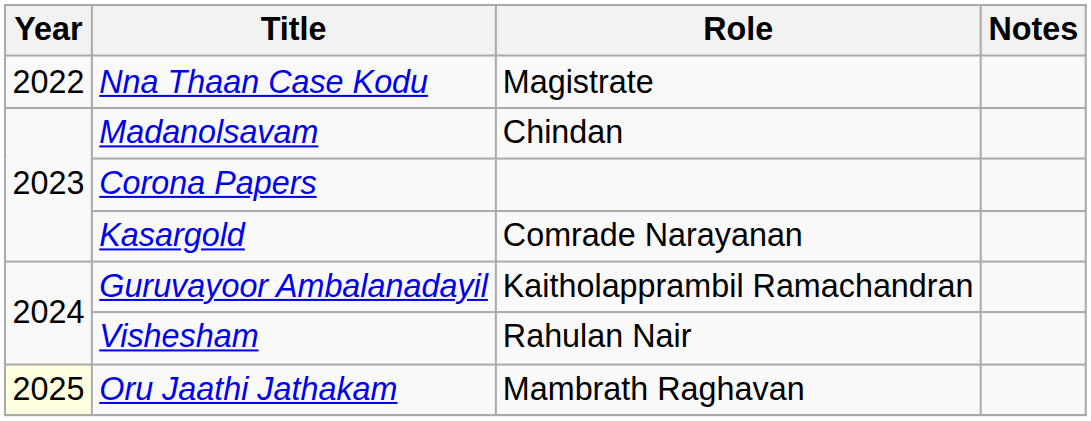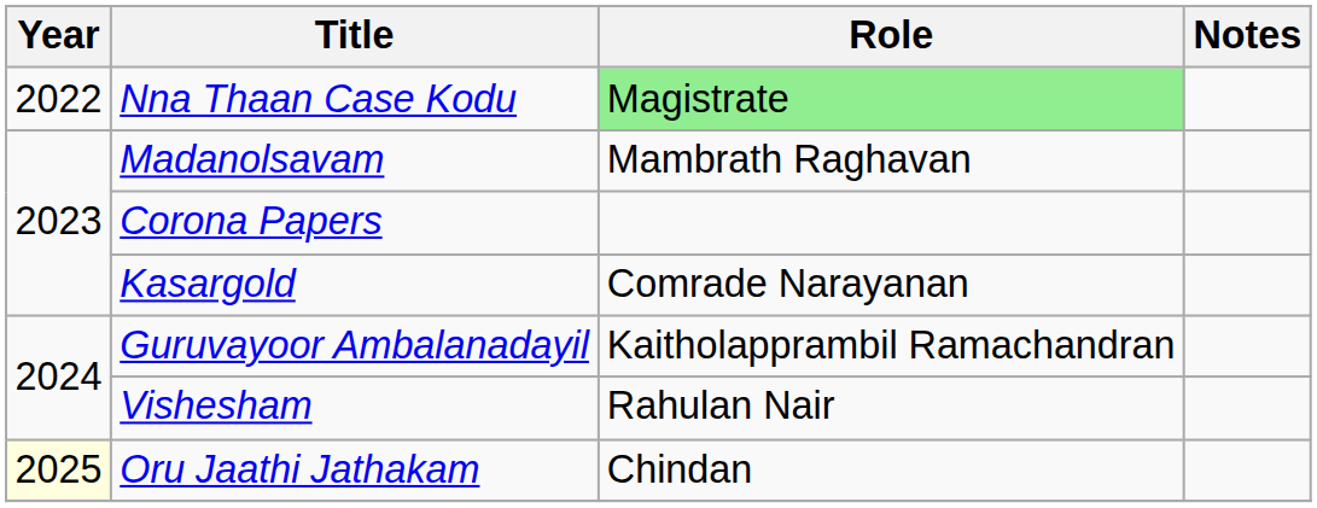 <table class="wikitable sortable">
 <tr>
 <th>Year</th>
 <th>Title</th>
 <th>Role</th>
 <th class="unsortable">Notes</th>
 </tr>
 <tr>
 <td>2022</td>
 <td><em><a href='#'>Nna Thaan Case Kodu</a></em></td>
-<td>Magistrate</td>
+<td style="background: lightgreen;">Magistrate</td>
 <td></td>
 </tr>
 <tr>
 <td rowspan=3>2023</td>
 <td><em><a href='#'>Madanolsavam</a></em></td>
-<td>Chindan</td>
+<td>Mambrath Raghavan</td>
 <td></td>
 </tr>
 <tr>
 <td><em><a href='#'>Corona Papers </a></em></td>
 <td></td>
 <td></td>
 </tr>
 <tr>
 <td><em><a href='#'>Kasargold </a></em></td>
 <td>Comrade Narayanan</td>
 <td></td>
 </tr>
 <tr>
 <td rowspan=2>2024</td>
 <td><em><a href='#'>Guruvayoor Ambalanadayil</a></em></td>
 <td>Kaitholapprambil Ramachandran</td>
 <td></td>
 </tr>
 <tr>
 <td><em><a href='#'>Vishesham</a></em></td>
 <td>Rahulan Nair</td>
 <td></td>
 </tr>
 <tr>
 <td style="background: lightyellow;">2025</td>
 <td><em><a href='#'>Oru Jaathi Jathakam</a></em></td>
-<td>Mambrath Raghavan</td>
+<td>Chindan</td>
 <td></td>
 </tr>
 <tr>
 </tr>
 </table>
